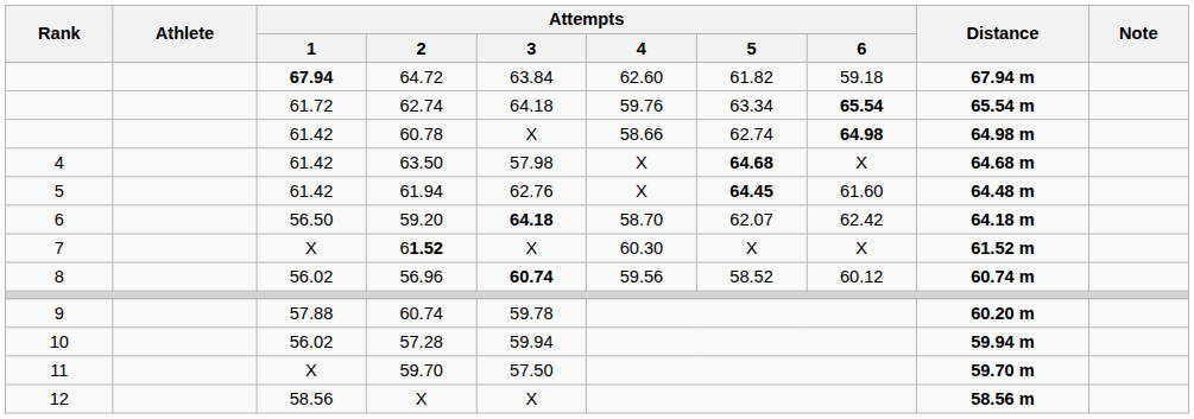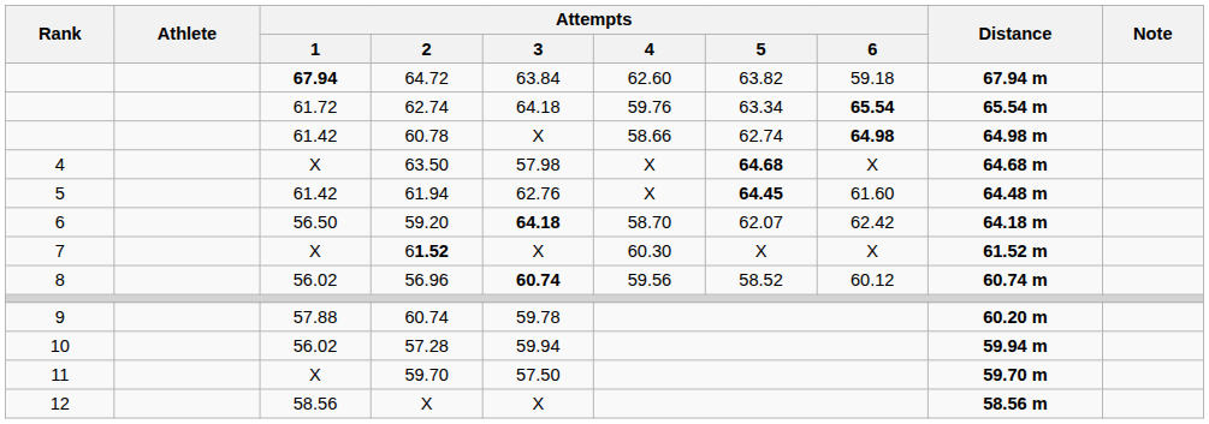 <table class="wikitable" style=" text-align:center; font-size:110%;" width="95%">
 <tr>
 <th rowspan="2">Rank</th>
 <th rowspan="2">Athlete</th>
 <th colspan="6">Attempts</th>
 <th rowspan="2">Distance</th>
 <th rowspan="2">Note</th>
 </tr>
 <tr>
 <th>1</th>
 <th>2</th>
 <th>3</th>
 <th>4</th>
 <th>5</th>
 <th>6</th>
 </tr>
 <tr>
 <td></td>
 <td align=left></td>
 <td><strong>67.94</strong></td>
 <td>64.72</td>
 <td>63.84</td>
 <td>62.60</td>
-<td>61.82</td>
+<td>63.82</td>
 <td>59.18</td>
 <td align="center"><strong>67.94 m</strong></td>
 <td></td>
 </tr>
 <tr>
 <td></td>
 <td align=left></td>
 <td>61.72</td>
 <td>62.74</td>
 <td>64.18</td>
 <td>59.76</td>
 <td>63.34</td>
 <td><strong>65.54</strong></td>
 <td align="center"><strong>65.54 m</strong></td>
 <td></td>
 </tr>
 <tr>
 <td></td>
 <td align=left></td>
 <td>61.42</td>
 <td>60.78</td>
 <td align="center">X</td>
 <td>58.66</td>
 <td>62.74</td>
 <td><strong>64.98</strong></td>
 <td align="center"><strong>64.98 m</strong></td>
 <td></td>
 </tr>
 <tr>
 <td>4</td>
 <td align=left></td>
-<td>61.42</td>
+<td align="center">X</td>
 <td>63.50</td>
 <td>57.98</td>
 <td align="center">X</td>
 <td><strong>64.68</strong></td>
 <td align="center">X</td>
 <td align="center"><strong>64.68 m</strong></td>
 <td></td>
 </tr>
 <tr>
 <td>5</td>
 <td align=left></td>
 <td>61.42</td>
 <td>61.94</td>
 <td>62.76</td>
 <td align="center">X</td>
 <td><strong>64.45</strong></td>
 <td>61.60</td>
 <td align="center"><strong>64.48 m</strong></td>
 <td></td>
 </tr>
 <tr>
 <td>6</td>
 <td align=left></td>
 <td>56.50</td>
 <td>59.20</td>
 <td><strong>64.18</strong></td>
 <td>58.70</td>
 <td>62.07</td>
 <td>62.42</td>
 <td align="center"><strong>64.18 m</strong></td>
 <td></td>
 </tr>
 <tr>
 <td>7</td>
 <td align=left></td>
 <td align="center">X</td>
 <td>6<strong>1.52</strong></td>
 <td align="center">X</td>
 <td>60.30</td>
 <td align="center">X</td>
 <td align="center">X</td>
 <td align="center"><strong>61.52 m</strong></td>
 <td></td>
 </tr>
 <tr>
 <td>8</td>
 <td align=left></td>
 <td>56.02</td>
 <td>56.96</td>
 <td><strong>60.74</strong></td>
 <td>59.56</td>
 <td>58.52</td>
 <td>60.12</td>
 <td><strong>60.74 m</strong></td>
 <td></td>
 </tr>
 <tr>
 <td colspan=10 bgcolor=lightgray></td>
 </tr>
 <tr>
 <td>9</td>
 <td align=left></td>
 <td>57.88</td>
 <td>60.74</td>
 <td>59.78</td>
 <td colspan=3></td>
 <td><strong>60.20 m</strong></td>
 <td></td>
 </tr>
 <tr>
 <td>10</td>
 <td align=left></td>
 <td>56.02</td>
 <td>57.28</td>
 <td>59.94</td>
 <td colspan=3></td>
 <td><strong>59.94 m</strong></td>
 <td></td>
 </tr>
 <tr>
 <td>11</td>
 <td align=left></td>
 <td>X</td>
 <td>59.70</td>
 <td>57.50</td>
 <td colspan=3></td>
 <td><strong>59.70 m</strong></td>
 <td></td>
 </tr>
 <tr>
 <td>12</td>
 <td align=left></td>
 <td>58.56</td>
 <td>X</td>
 <td>X</td>
 <td colspan=3></td>
 <td><strong>58.56 m</strong></td>
 <td></td>
 </tr>
 </table>
